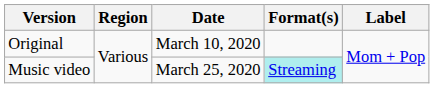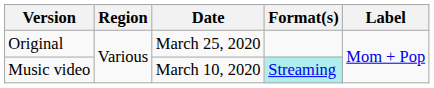 <table class="wikitable plainrowheaders">
 <tr>
 <th scope="col">Version</th>
 <th scope="col">Region</th>
 <th scope="col">Date</th>
 <th scope="col">Format(s)</th>
 <th scope="col">Label</th>
 </tr>
 <tr>
 <td scope="row">Original</td>
 <td rowspan="2">Various</td>
-<td>March 10, 2020</td>
+<td>March 25, 2020</td>
 <td></td>
 <td rowspan="2"><a href='#'>Mom + Pop</a></td>
 </tr>
 <tr>
 <td scope="row">Music video</td>
-<td>March 25, 2020</td>
+<td>March 10, 2020</td>
 <td style="background: paleturquoise;"><a href='#'>Streaming</a></td>
 </tr>
 </table>
